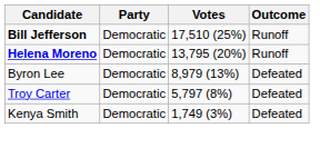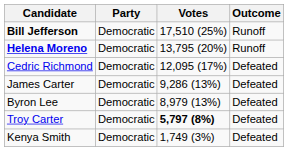 <table class="wikitable">
 <tr>
 <th>Candidate</th>
 <th>Party</th>
 <th>Votes</th>
 <th>Outcome</th>
 </tr>
 <tr>
 <td><strong>Bill Jefferson</strong></td>
 <td>Democratic</td>
 <td>17,510 (25%)</td>
 <td>Runoff</td>
 </tr>
 <tr>
 <td><strong><a href='#'>Helena Moreno</a></strong></td>
 <td>Democratic</td>
 <td>13,795 (20%)</td>
 <td>Runoff</td>
 </tr>
 <tr>
+<td><a href='#'>Cedric Richmond</a></td>
+<td>Democratic</td>
+<td>12,095 (17%)</td>
+<td>Defeated</td>
+</tr>
+<tr>
+<td>James Carter</td>
+<td>Democratic</td>
+<td>9,286 (13%)</td>
+<td>Defeated</td>
+</tr>
+<tr>
 <td>Byron Lee</td>
 <td>Democratic</td>
 <td>8,979 (13%)</td>
 <td>Defeated</td>
 </tr>
 <tr>
 <td><a href='#'>Troy Carter</a></td>
 <td>Democratic</td>
-<td>5,797 (8%)</td>
+<td><strong>5,797 (8%)</strong></td>
 <td>Defeated</td>
 </tr>
 <tr>
 <td>Kenya Smith</td>
 <td>Democratic</td>
 <td>1,749 (3%)</td>
 <td>Defeated</td>
 </tr>
 </table>
